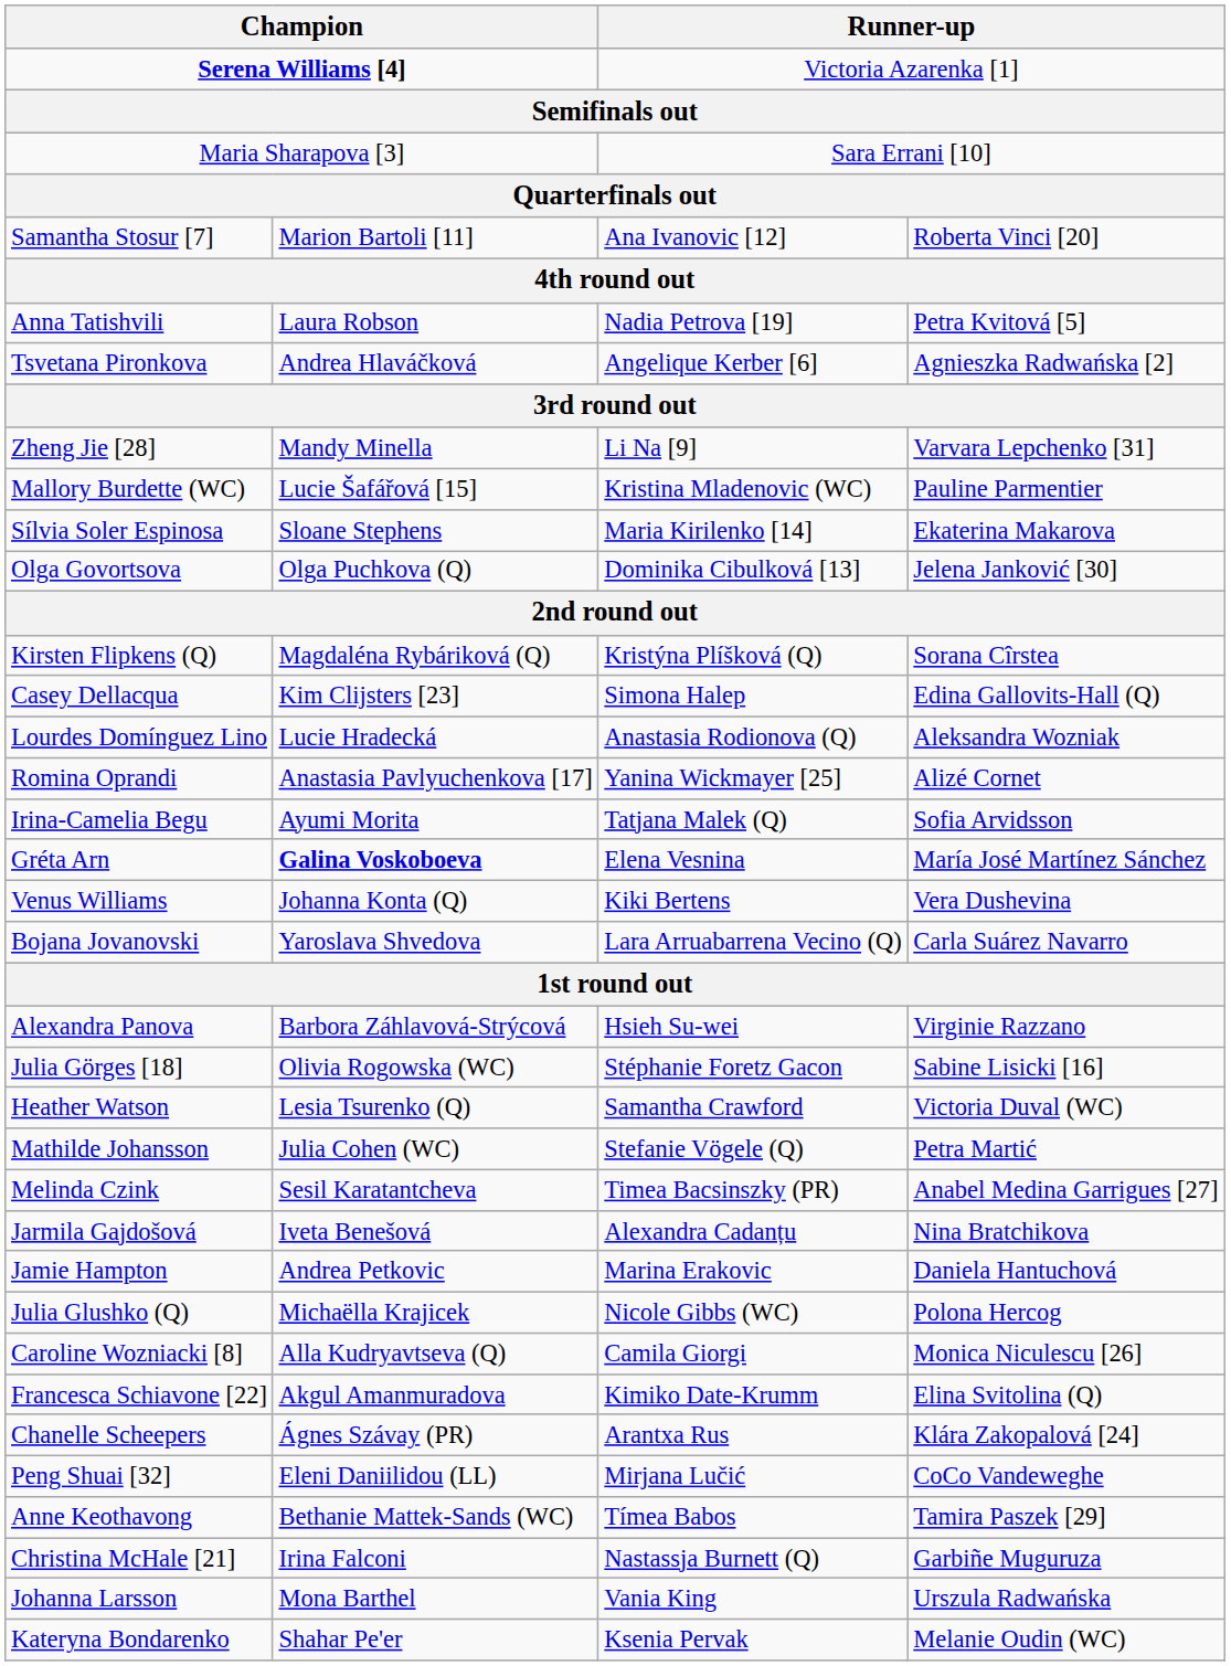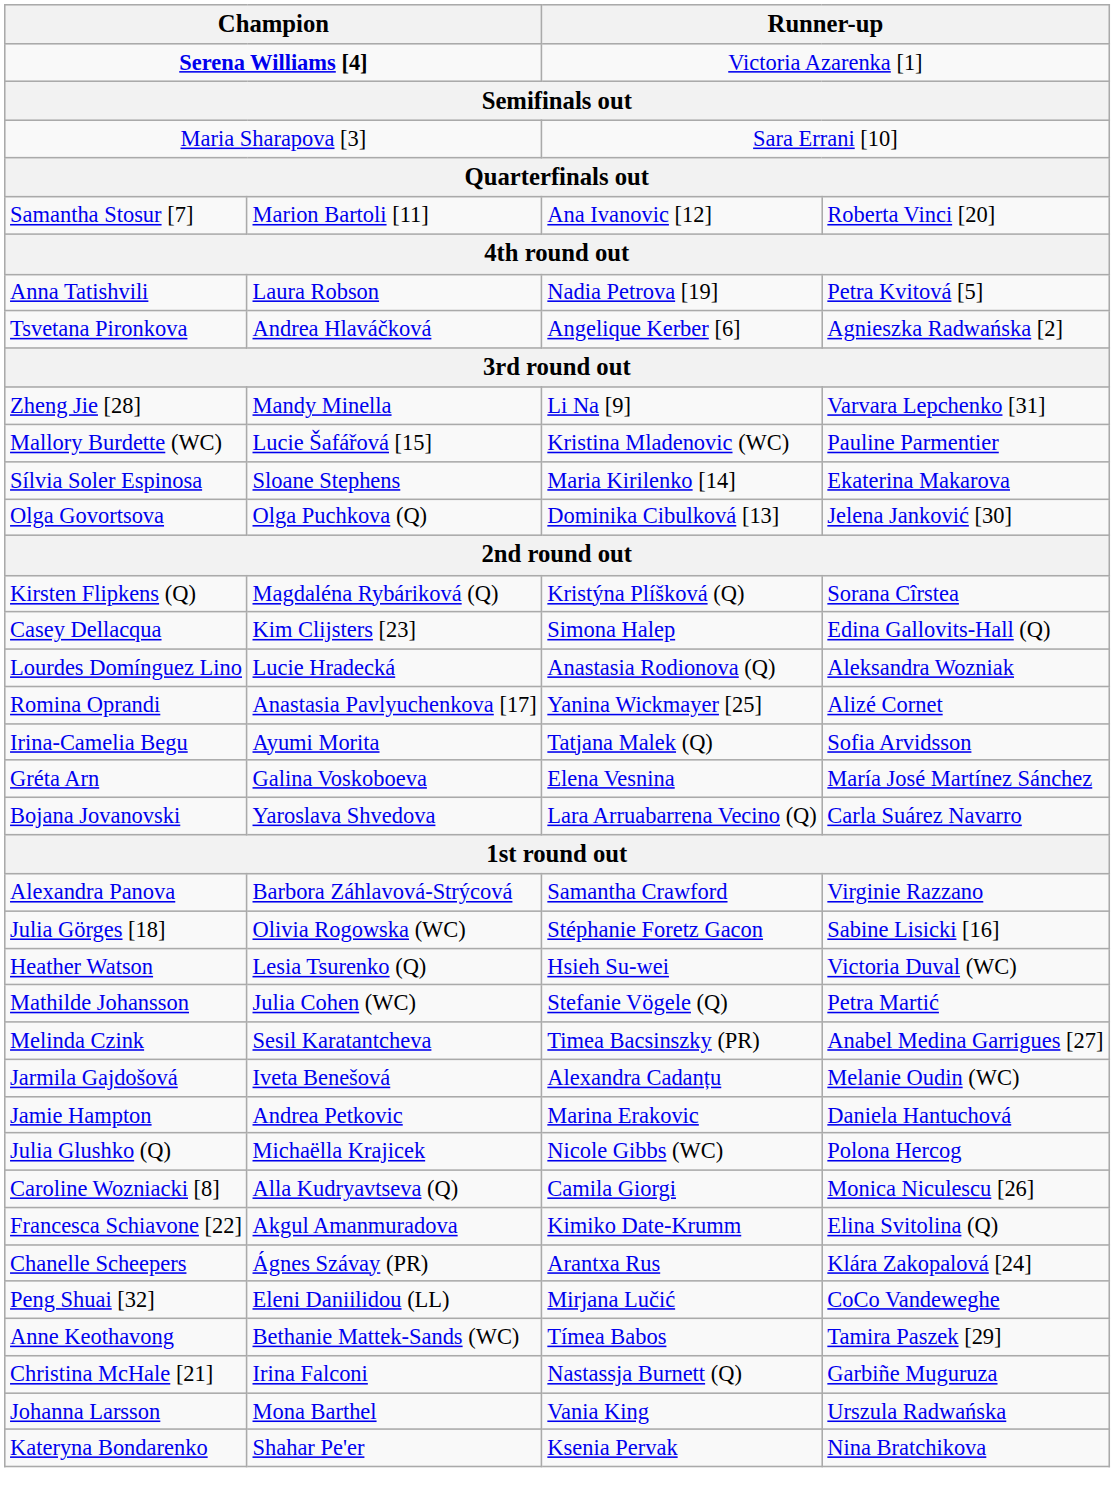 <table class="wikitable collapsible collapsed" style="font-size:90%">
 <tr style="font-size:110%">
 <th colspan="2"><strong>Champion</strong></th>
 <th colspan="2">Runner-up</th>
 </tr>
 <tr style="text-align:center;">
 <td colspan="2"> <strong><a href='#'>Serena Williams</a> [4]</strong></td>
 <td colspan="2"> <a href='#'>Victoria Azarenka</a> [1]</td>
 </tr>
 <tr style="font-size:110%">
 <th colspan="4">Semifinals out</th>
 </tr>
 <tr style="text-align:center;">
 <td colspan="2"> <a href='#'>Maria Sharapova</a> [3]</td>
 <td colspan="2"> <a href='#'>Sara Errani</a> [10]</td>
 </tr>
 <tr style="font-size:110%">
 <th colspan="4">Quarterfinals out</th>
 </tr>
 <tr>
 <td> <a href='#'>Samantha Stosur</a> [7]</td>
 <td> <a href='#'>Marion Bartoli</a> [11]</td>
 <td> <a href='#'>Ana Ivanovic</a> [12]</td>
 <td> <a href='#'>Roberta Vinci</a> [20]</td>
 </tr>
 <tr style="font-size:110%">
 <th colspan="4">4th round out</th>
 </tr>
 <tr>
 <td> <a href='#'>Anna Tatishvili</a></td>
 <td> <a href='#'>Laura Robson</a></td>
 <td> <a href='#'>Nadia Petrova</a> [19]</td>
 <td> <a href='#'>Petra Kvitová</a> [5]</td>
 </tr>
 <tr>
 <td> <a href='#'>Tsvetana Pironkova</a></td>
 <td> <a href='#'>Andrea Hlaváčková</a></td>
 <td> <a href='#'>Angelique Kerber</a> [6]</td>
 <td> <a href='#'>Agnieszka Radwańska</a> [2]</td>
 </tr>
 <tr style="font-size:110%">
 <th colspan="4">3rd round out</th>
 </tr>
 <tr>
 <td> <a href='#'>Zheng Jie</a> [28]</td>
 <td> <a href='#'>Mandy Minella</a></td>
 <td> <a href='#'>Li Na</a> [9]</td>
 <td> <a href='#'>Varvara Lepchenko</a> [31]</td>
 </tr>
 <tr>
 <td> <a href='#'>Mallory Burdette</a> (WC)</td>
 <td> <a href='#'>Lucie Šafářová</a> [15]</td>
 <td> <a href='#'>Kristina Mladenovic</a> (WC)</td>
 <td> <a href='#'>Pauline Parmentier</a></td>
 </tr>
 <tr>
 <td> <a href='#'>Sílvia Soler Espinosa</a></td>
 <td> <a href='#'>Sloane Stephens</a></td>
 <td> <a href='#'>Maria Kirilenko</a> [14]</td>
 <td> <a href='#'>Ekaterina Makarova</a></td>
 </tr>
 <tr>
 <td> <a href='#'>Olga Govortsova</a></td>
 <td> <a href='#'>Olga Puchkova</a> (Q)</td>
 <td> <a href='#'>Dominika Cibulková</a> [13]</td>
 <td> <a href='#'>Jelena Janković</a> [30]</td>
 </tr>
 <tr style="font-size:110%">
 <th colspan="4">2nd round out</th>
 </tr>
 <tr>
 <td> <a href='#'>Kirsten Flipkens</a> (Q)</td>
 <td> <a href='#'>Magdaléna Rybáriková</a> (Q)</td>
 <td> <a href='#'>Kristýna Plíšková</a> (Q)</td>
 <td> <a href='#'>Sorana Cîrstea</a></td>
 </tr>
 <tr>
 <td> <a href='#'>Casey Dellacqua</a></td>
 <td> <a href='#'>Kim Clijsters</a> [23]</td>
 <td> <a href='#'>Simona Halep</a></td>
 <td> <a href='#'>Edina Gallovits-Hall</a> (Q)</td>
 </tr>
 <tr>
 <td> <a href='#'>Lourdes Domínguez Lino</a></td>
 <td> <a href='#'>Lucie Hradecká</a></td>
 <td> <a href='#'>Anastasia Rodionova</a> (Q)</td>
 <td> <a href='#'>Aleksandra Wozniak</a></td>
 </tr>
 <tr>
 <td> <a href='#'>Romina Oprandi</a></td>
 <td> <a href='#'>Anastasia Pavlyuchenkova</a> [17]</td>
 <td> <a href='#'>Yanina Wickmayer</a> [25]</td>
 <td> <a href='#'>Alizé Cornet</a></td>
 </tr>
 <tr>
 <td> <a href='#'>Irina-Camelia Begu</a></td>
 <td> <a href='#'>Ayumi Morita</a></td>
 <td> <a href='#'>Tatjana Malek</a> (Q)</td>
 <td> <a href='#'>Sofia Arvidsson</a></td>
 </tr>
 <tr>
 <td> <a href='#'>Gréta Arn</a></td>
-<td><strong> <a href='#'>Galina Voskoboeva</a></strong></td>
+<td> <a href='#'>Galina Voskoboeva</a></td>
 <td> <a href='#'>Elena Vesnina</a></td>
 <td> <a href='#'>María José Martínez Sánchez</a></td>
-</tr>
-<tr>
-<td> <a href='#'>Venus Williams</a></td>
-<td> <a href='#'>Johanna Konta</a> (Q)</td>
-<td> <a href='#'>Kiki Bertens</a></td>
-<td> <a href='#'>Vera Dushevina</a></td>
 </tr>
 <tr>
 <td> <a href='#'>Bojana Jovanovski</a></td>
 <td> <a href='#'>Yaroslava Shvedova</a></td>
 <td> <a href='#'>Lara Arruabarrena Vecino</a> (Q)</td>
 <td> <a href='#'>Carla Suárez Navarro</a></td>
 </tr>
 <tr style="font-size:110%">
 <th colspan="4">1st round out</th>
 </tr>
 <tr>
 <td> <a href='#'>Alexandra Panova</a></td>
 <td> <a href='#'>Barbora Záhlavová-Strýcová</a></td>
-<td> <a href='#'>Hsieh Su-wei</a></td>
+<td> <a href='#'>Samantha Crawford</a></td>
 <td> <a href='#'>Virginie Razzano</a></td>
 </tr>
 <tr>
 <td> <a href='#'>Julia Görges</a> [18]</td>
 <td> <a href='#'>Olivia Rogowska</a> (WC)</td>
 <td> <a href='#'>Stéphanie Foretz Gacon</a></td>
 <td> <a href='#'>Sabine Lisicki</a> [16]</td>
 </tr>
 <tr>
 <td> <a href='#'>Heather Watson</a></td>
 <td> <a href='#'>Lesia Tsurenko</a> (Q)</td>
-<td> <a href='#'>Samantha Crawford</a></td>
+<td> <a href='#'>Hsieh Su-wei</a></td>
 <td> <a href='#'>Victoria Duval</a> (WC)</td>
 </tr>
 <tr>
 <td> <a href='#'>Mathilde Johansson</a></td>
 <td> <a href='#'>Julia Cohen</a> (WC)</td>
 <td> <a href='#'>Stefanie Vögele</a> (Q)</td>
 <td> <a href='#'>Petra Martić</a></td>
 </tr>
 <tr>
 <td> <a href='#'>Melinda Czink</a></td>
 <td> <a href='#'>Sesil Karatantcheva</a></td>
 <td> <a href='#'>Timea Bacsinszky</a> (PR)</td>
 <td> <a href='#'>Anabel Medina Garrigues</a> [27]</td>
 </tr>
 <tr>
 <td> <a href='#'>Jarmila Gajdošová</a></td>
 <td> <a href='#'>Iveta Benešová</a></td>
 <td> <a href='#'>Alexandra Cadanțu</a></td>
-<td> <a href='#'>Nina Bratchikova</a></td>
+<td> <a href='#'>Melanie Oudin</a> (WC)</td>
 </tr>
 <tr>
 <td> <a href='#'>Jamie Hampton</a></td>
 <td> <a href='#'>Andrea Petkovic</a></td>
 <td> <a href='#'>Marina Erakovic</a></td>
 <td> <a href='#'>Daniela Hantuchová</a></td>
 </tr>
 <tr>
 <td> <a href='#'>Julia Glushko</a> (Q)</td>
 <td> <a href='#'>Michaëlla Krajicek</a></td>
 <td> <a href='#'>Nicole Gibbs</a> (WC)</td>
 <td> <a href='#'>Polona Hercog</a></td>
 </tr>
 <tr>
 <td> <a href='#'>Caroline Wozniacki</a> [8]</td>
 <td> <a href='#'>Alla Kudryavtseva</a> (Q)</td>
 <td> <a href='#'>Camila Giorgi</a></td>
 <td> <a href='#'>Monica Niculescu</a> [26]</td>
 </tr>
 <tr>
 <td> <a href='#'>Francesca Schiavone</a> [22]</td>
 <td> <a href='#'>Akgul Amanmuradova</a></td>
 <td> <a href='#'>Kimiko Date-Krumm</a></td>
 <td> <a href='#'>Elina Svitolina</a> (Q)</td>
 </tr>
 <tr>
 <td> <a href='#'>Chanelle Scheepers</a></td>
 <td> <a href='#'>Ágnes Szávay</a> (PR)</td>
 <td> <a href='#'>Arantxa Rus</a></td>
 <td> <a href='#'>Klára Zakopalová</a> [24]</td>
 </tr>
 <tr>
 <td> <a href='#'>Peng Shuai</a> [32]</td>
 <td> <a href='#'>Eleni Daniilidou</a> (LL)</td>
 <td> <a href='#'>Mirjana Lučić</a></td>
 <td> <a href='#'>CoCo Vandeweghe</a></td>
 </tr>
 <tr>
 <td> <a href='#'>Anne Keothavong</a></td>
 <td> <a href='#'>Bethanie Mattek-Sands</a> (WC)</td>
 <td> <a href='#'>Tímea Babos</a></td>
 <td> <a href='#'>Tamira Paszek</a> [29]</td>
 </tr>
 <tr>
 <td> <a href='#'>Christina McHale</a> [21]</td>
 <td> <a href='#'>Irina Falconi</a></td>
 <td> <a href='#'>Nastassja Burnett</a> (Q)</td>
 <td> <a href='#'>Garbiñe Muguruza</a></td>
 </tr>
 <tr>
 <td> <a href='#'>Johanna Larsson</a></td>
 <td> <a href='#'>Mona Barthel</a></td>
 <td> <a href='#'>Vania King</a></td>
 <td> <a href='#'>Urszula Radwańska</a></td>
 </tr>
 <tr>
 <td> <a href='#'>Kateryna Bondarenko</a></td>
 <td> <a href='#'>Shahar Pe'er</a></td>
 <td> <a href='#'>Ksenia Pervak</a></td>
-<td> <a href='#'>Melanie Oudin</a> (WC)</td>
+<td> <a href='#'>Nina Bratchikova</a></td>
 </tr>
 </table>
